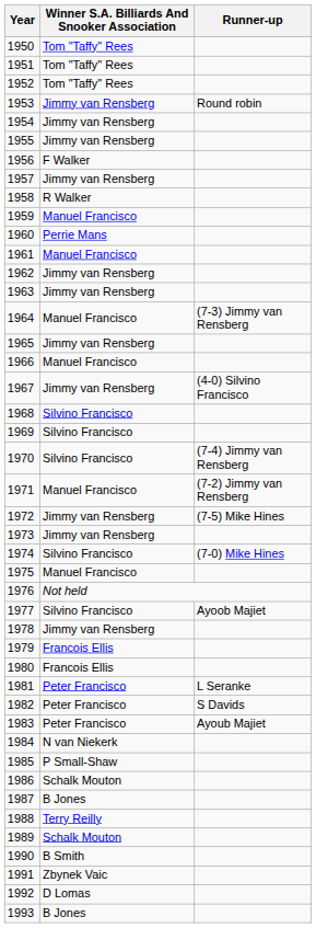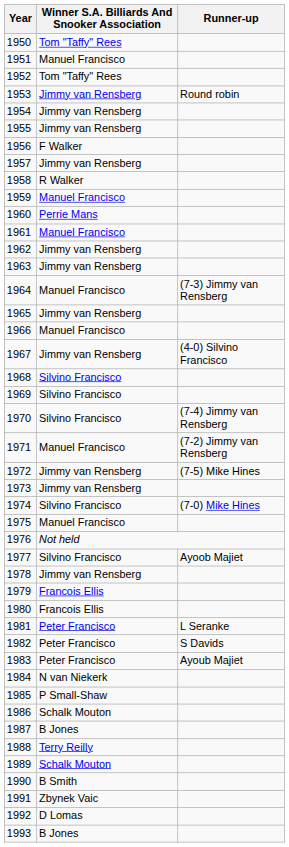 <table class="wikitable">
 <tr>
 <th width=40>Year</th>
 <th width=200>Winner S.A. Billiards And Snooker Association</th>
 <th width=150>Runner-up</th>
 </tr>
 <tr>
 <td>1950</td>
 <td><a href='#'>Tom "Taffy" Rees</a></td>
 <td></td>
 </tr>
 <tr>
 <td>1951</td>
-<td>Tom "Taffy" Rees</td>
+<td>Manuel Francisco</td>
 <td></td>
 </tr>
 <tr>
 <td>1952</td>
 <td>Tom "Taffy" Rees</td>
 <td></td>
 </tr>
 <tr>
 <td>1953</td>
 <td><a href='#'>Jimmy van Rensberg</a></td>
 <td>Round robin</td>
 </tr>
 <tr>
 <td>1954</td>
 <td>Jimmy van Rensberg</td>
 <td></td>
 </tr>
 <tr>
 <td>1955</td>
 <td>Jimmy van Rensberg</td>
 <td></td>
 </tr>
 <tr>
 <td>1956</td>
 <td>F Walker</td>
 <td></td>
 </tr>
 <tr>
 <td>1957</td>
 <td>Jimmy van Rensberg</td>
 <td></td>
 </tr>
 <tr>
 <td>1958</td>
 <td>R Walker</td>
 <td></td>
 </tr>
 <tr>
 <td>1959</td>
 <td><a href='#'>Manuel Francisco</a></td>
 <td></td>
 </tr>
 <tr>
 <td>1960</td>
 <td><a href='#'>Perrie Mans</a></td>
 <td></td>
 </tr>
 <tr>
 <td>1961</td>
 <td><a href='#'>Manuel Francisco</a></td>
 <td></td>
 </tr>
 <tr>
 <td>1962</td>
 <td>Jimmy van Rensberg</td>
 <td></td>
 </tr>
 <tr>
 <td>1963</td>
 <td>Jimmy van Rensberg</td>
 <td></td>
 </tr>
 <tr>
 <td>1964</td>
 <td>Manuel Francisco</td>
 <td>(7-3) Jimmy van Rensberg</td>
 </tr>
 <tr>
 <td>1965</td>
 <td>Jimmy van Rensberg</td>
 <td></td>
 </tr>
 <tr>
 <td>1966</td>
 <td>Manuel Francisco</td>
 <td></td>
 </tr>
 <tr>
 <td>1967</td>
 <td>Jimmy van Rensberg</td>
 <td>(4-0) Silvino Francisco</td>
 </tr>
 <tr>
 <td>1968</td>
 <td><a href='#'>Silvino Francisco</a></td>
 <td></td>
 </tr>
 <tr>
 <td>1969</td>
 <td>Silvino Francisco</td>
 <td></td>
 </tr>
 <tr>
 <td>1970</td>
 <td>Silvino Francisco</td>
 <td>(7-4) Jimmy van Rensberg</td>
 </tr>
 <tr>
 <td>1971</td>
 <td>Manuel Francisco</td>
 <td>(7-2) Jimmy van Rensberg</td>
 </tr>
 <tr>
 <td>1972</td>
 <td>Jimmy van Rensberg</td>
 <td>(7-5) Mike Hines</td>
 </tr>
 <tr>
 <td>1973</td>
 <td>Jimmy van Rensberg</td>
 <td></td>
 </tr>
 <tr>
 <td>1974</td>
 <td>Silvino Francisco</td>
 <td>(7-0) <a href='#'>Mike Hines</a></td>
 </tr>
 <tr>
 <td>1975</td>
 <td>Manuel Francisco</td>
 <td></td>
 </tr>
 <tr>
 <td>1976</td>
 <td colspan=2><em>Not held</em></td>
 </tr>
 <tr>
 <td>1977</td>
 <td>Silvino Francisco</td>
 <td>Ayoob Majiet</td>
 </tr>
 <tr>
 <td>1978</td>
 <td>Jimmy van Rensberg</td>
 <td></td>
 </tr>
 <tr>
 <td>1979</td>
 <td><a href='#'>Francois Ellis</a></td>
 <td></td>
 </tr>
 <tr>
 <td>1980</td>
 <td>Francois Ellis</td>
 <td></td>
 </tr>
 <tr>
 <td>1981</td>
 <td><a href='#'>Peter Francisco</a></td>
 <td>L Seranke</td>
 </tr>
 <tr>
 <td>1982</td>
 <td>Peter Francisco</td>
 <td>S Davids</td>
 </tr>
 <tr>
 <td>1983</td>
 <td>Peter Francisco</td>
 <td>Ayoub Majiet</td>
 </tr>
 <tr>
 <td>1984</td>
 <td>N van Niekerk</td>
 <td></td>
 </tr>
 <tr>
 <td>1985</td>
 <td>P Small-Shaw</td>
 <td></td>
 </tr>
 <tr>
 <td>1986</td>
 <td>Schalk Mouton</td>
 <td></td>
 </tr>
 <tr>
 <td>1987</td>
 <td>B Jones</td>
 <td></td>
 </tr>
 <tr>
 <td>1988</td>
 <td><a href='#'>Terry Reilly</a></td>
 <td></td>
 </tr>
 <tr>
 <td>1989</td>
 <td><a href='#'>Schalk Mouton</a></td>
 <td></td>
 </tr>
 <tr>
 <td>1990</td>
 <td>B Smith</td>
 <td></td>
 </tr>
 <tr>
 <td>1991</td>
 <td>Zbynek Vaic</td>
 <td></td>
 </tr>
 <tr>
 <td>1992</td>
 <td>D Lomas</td>
 <td></td>
 </tr>
 <tr>
 <td>1993</td>
 <td>B Jones</td>
 <td></td>
 </tr>
 </table>
